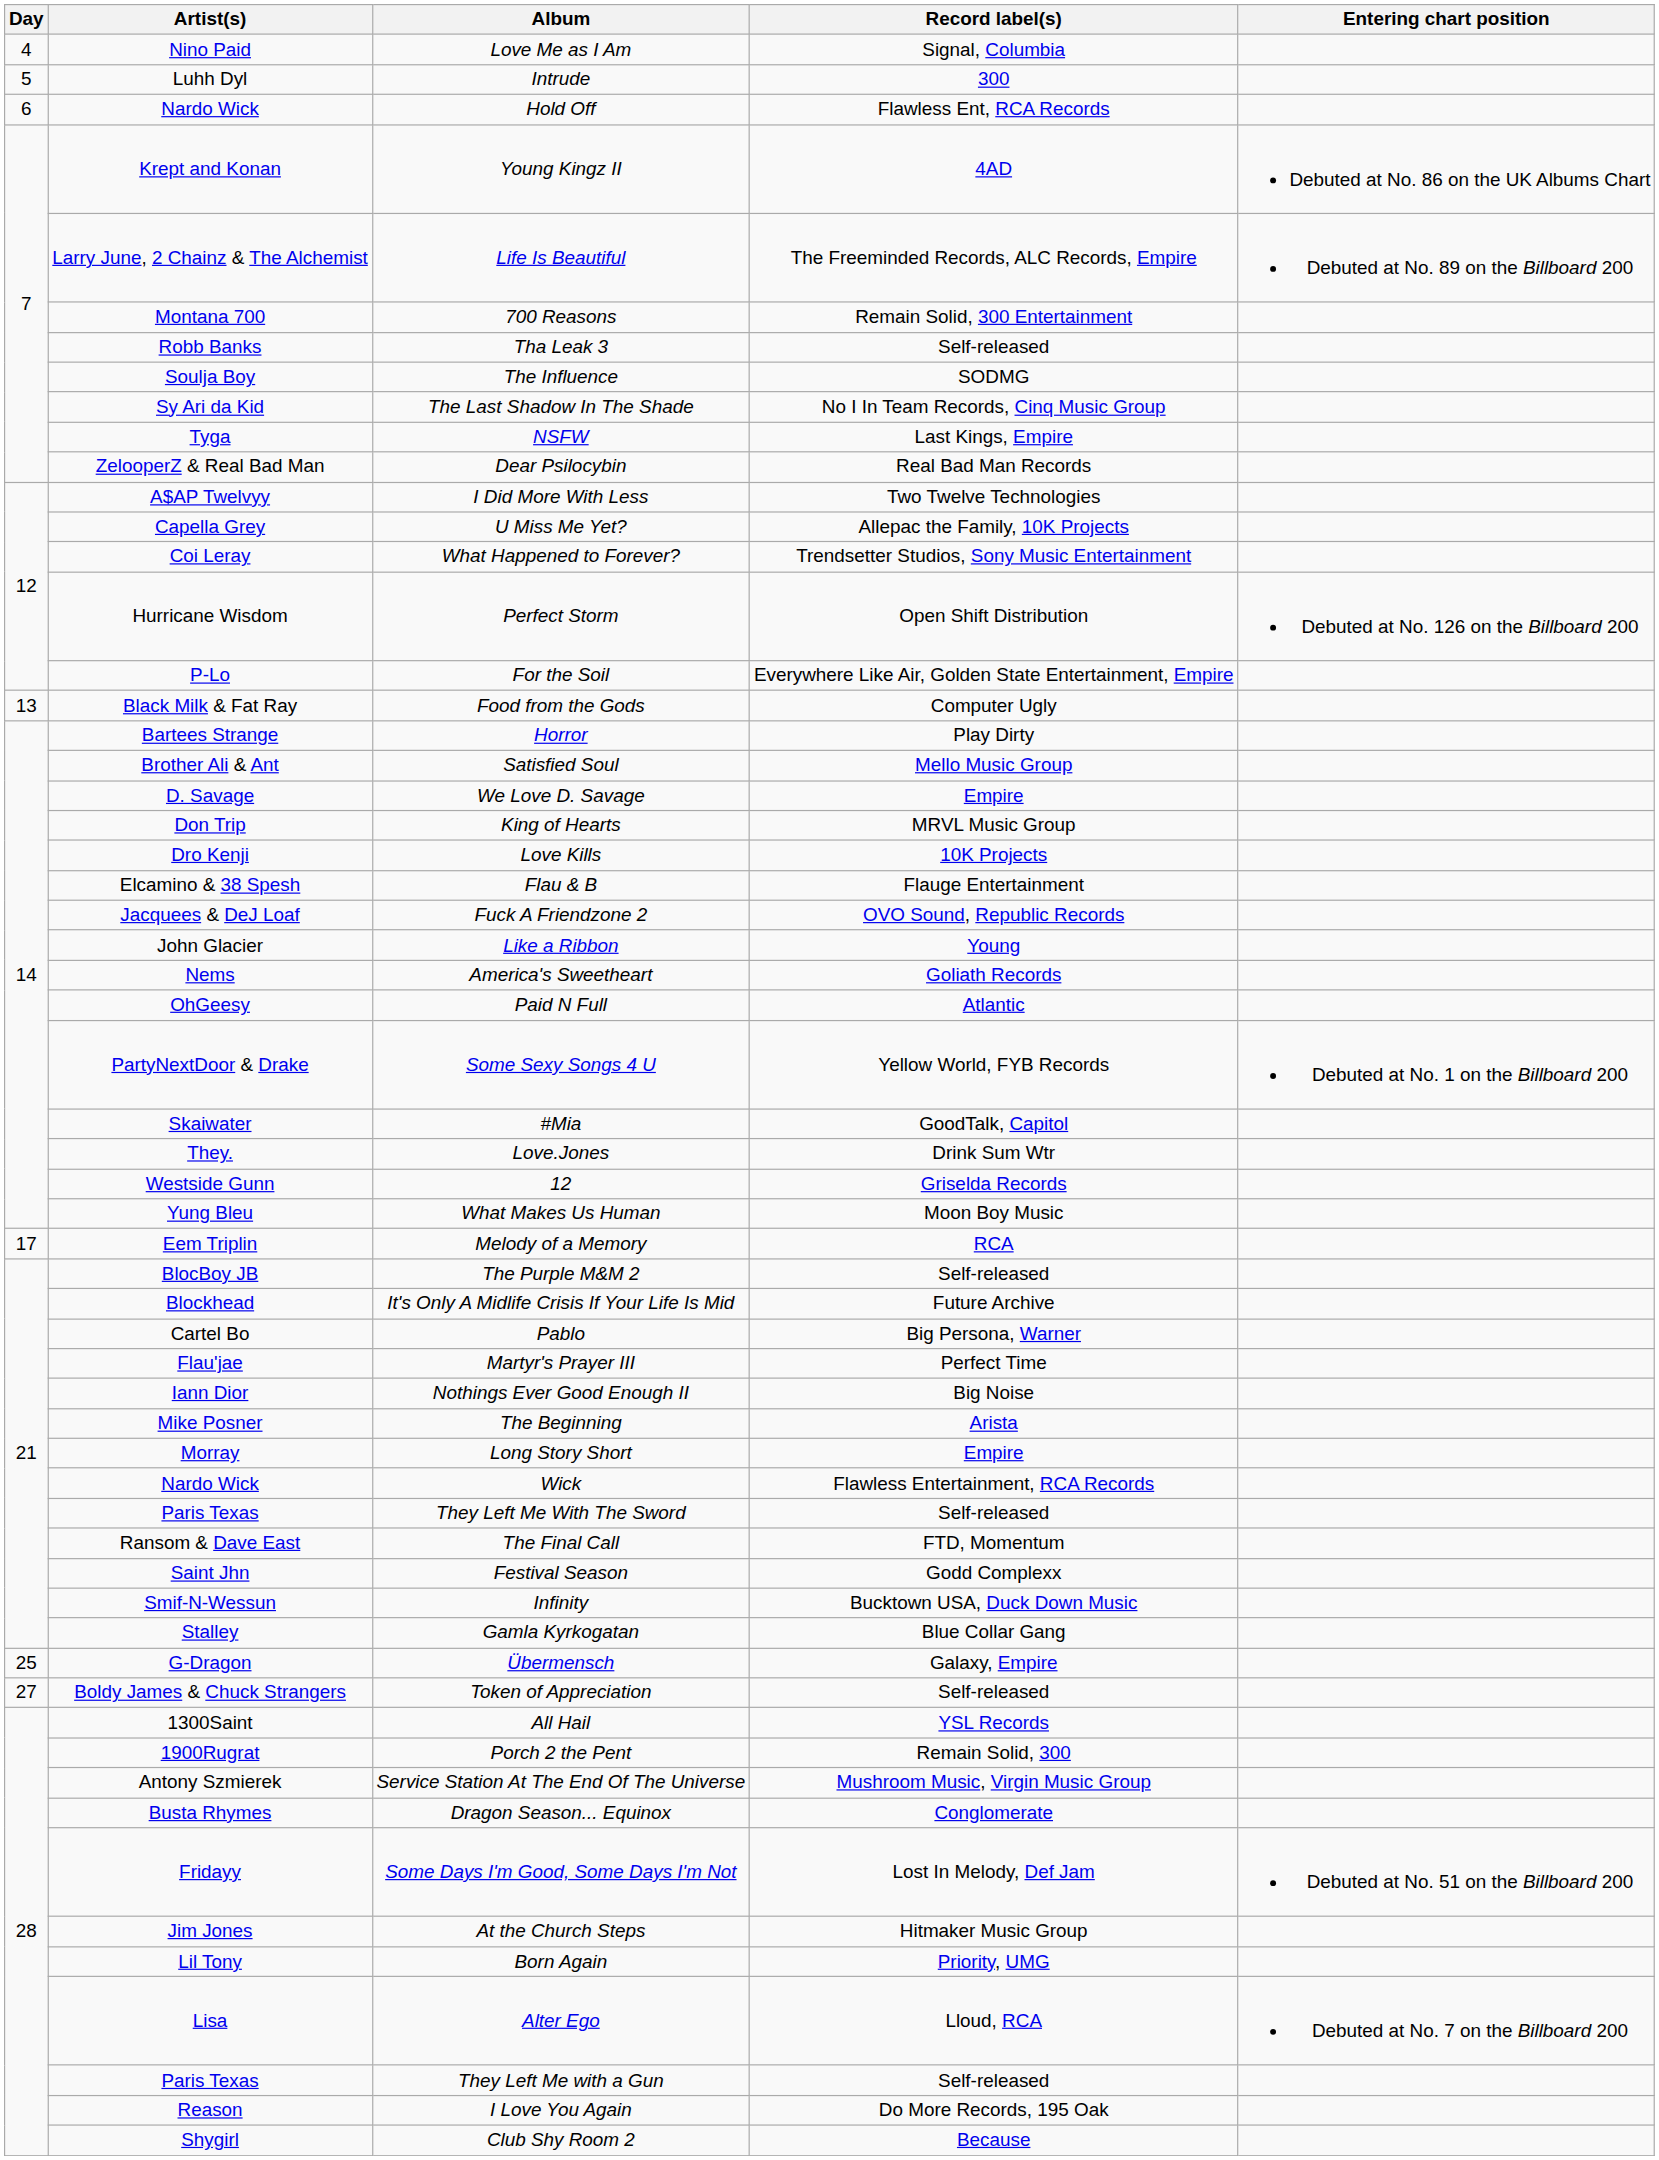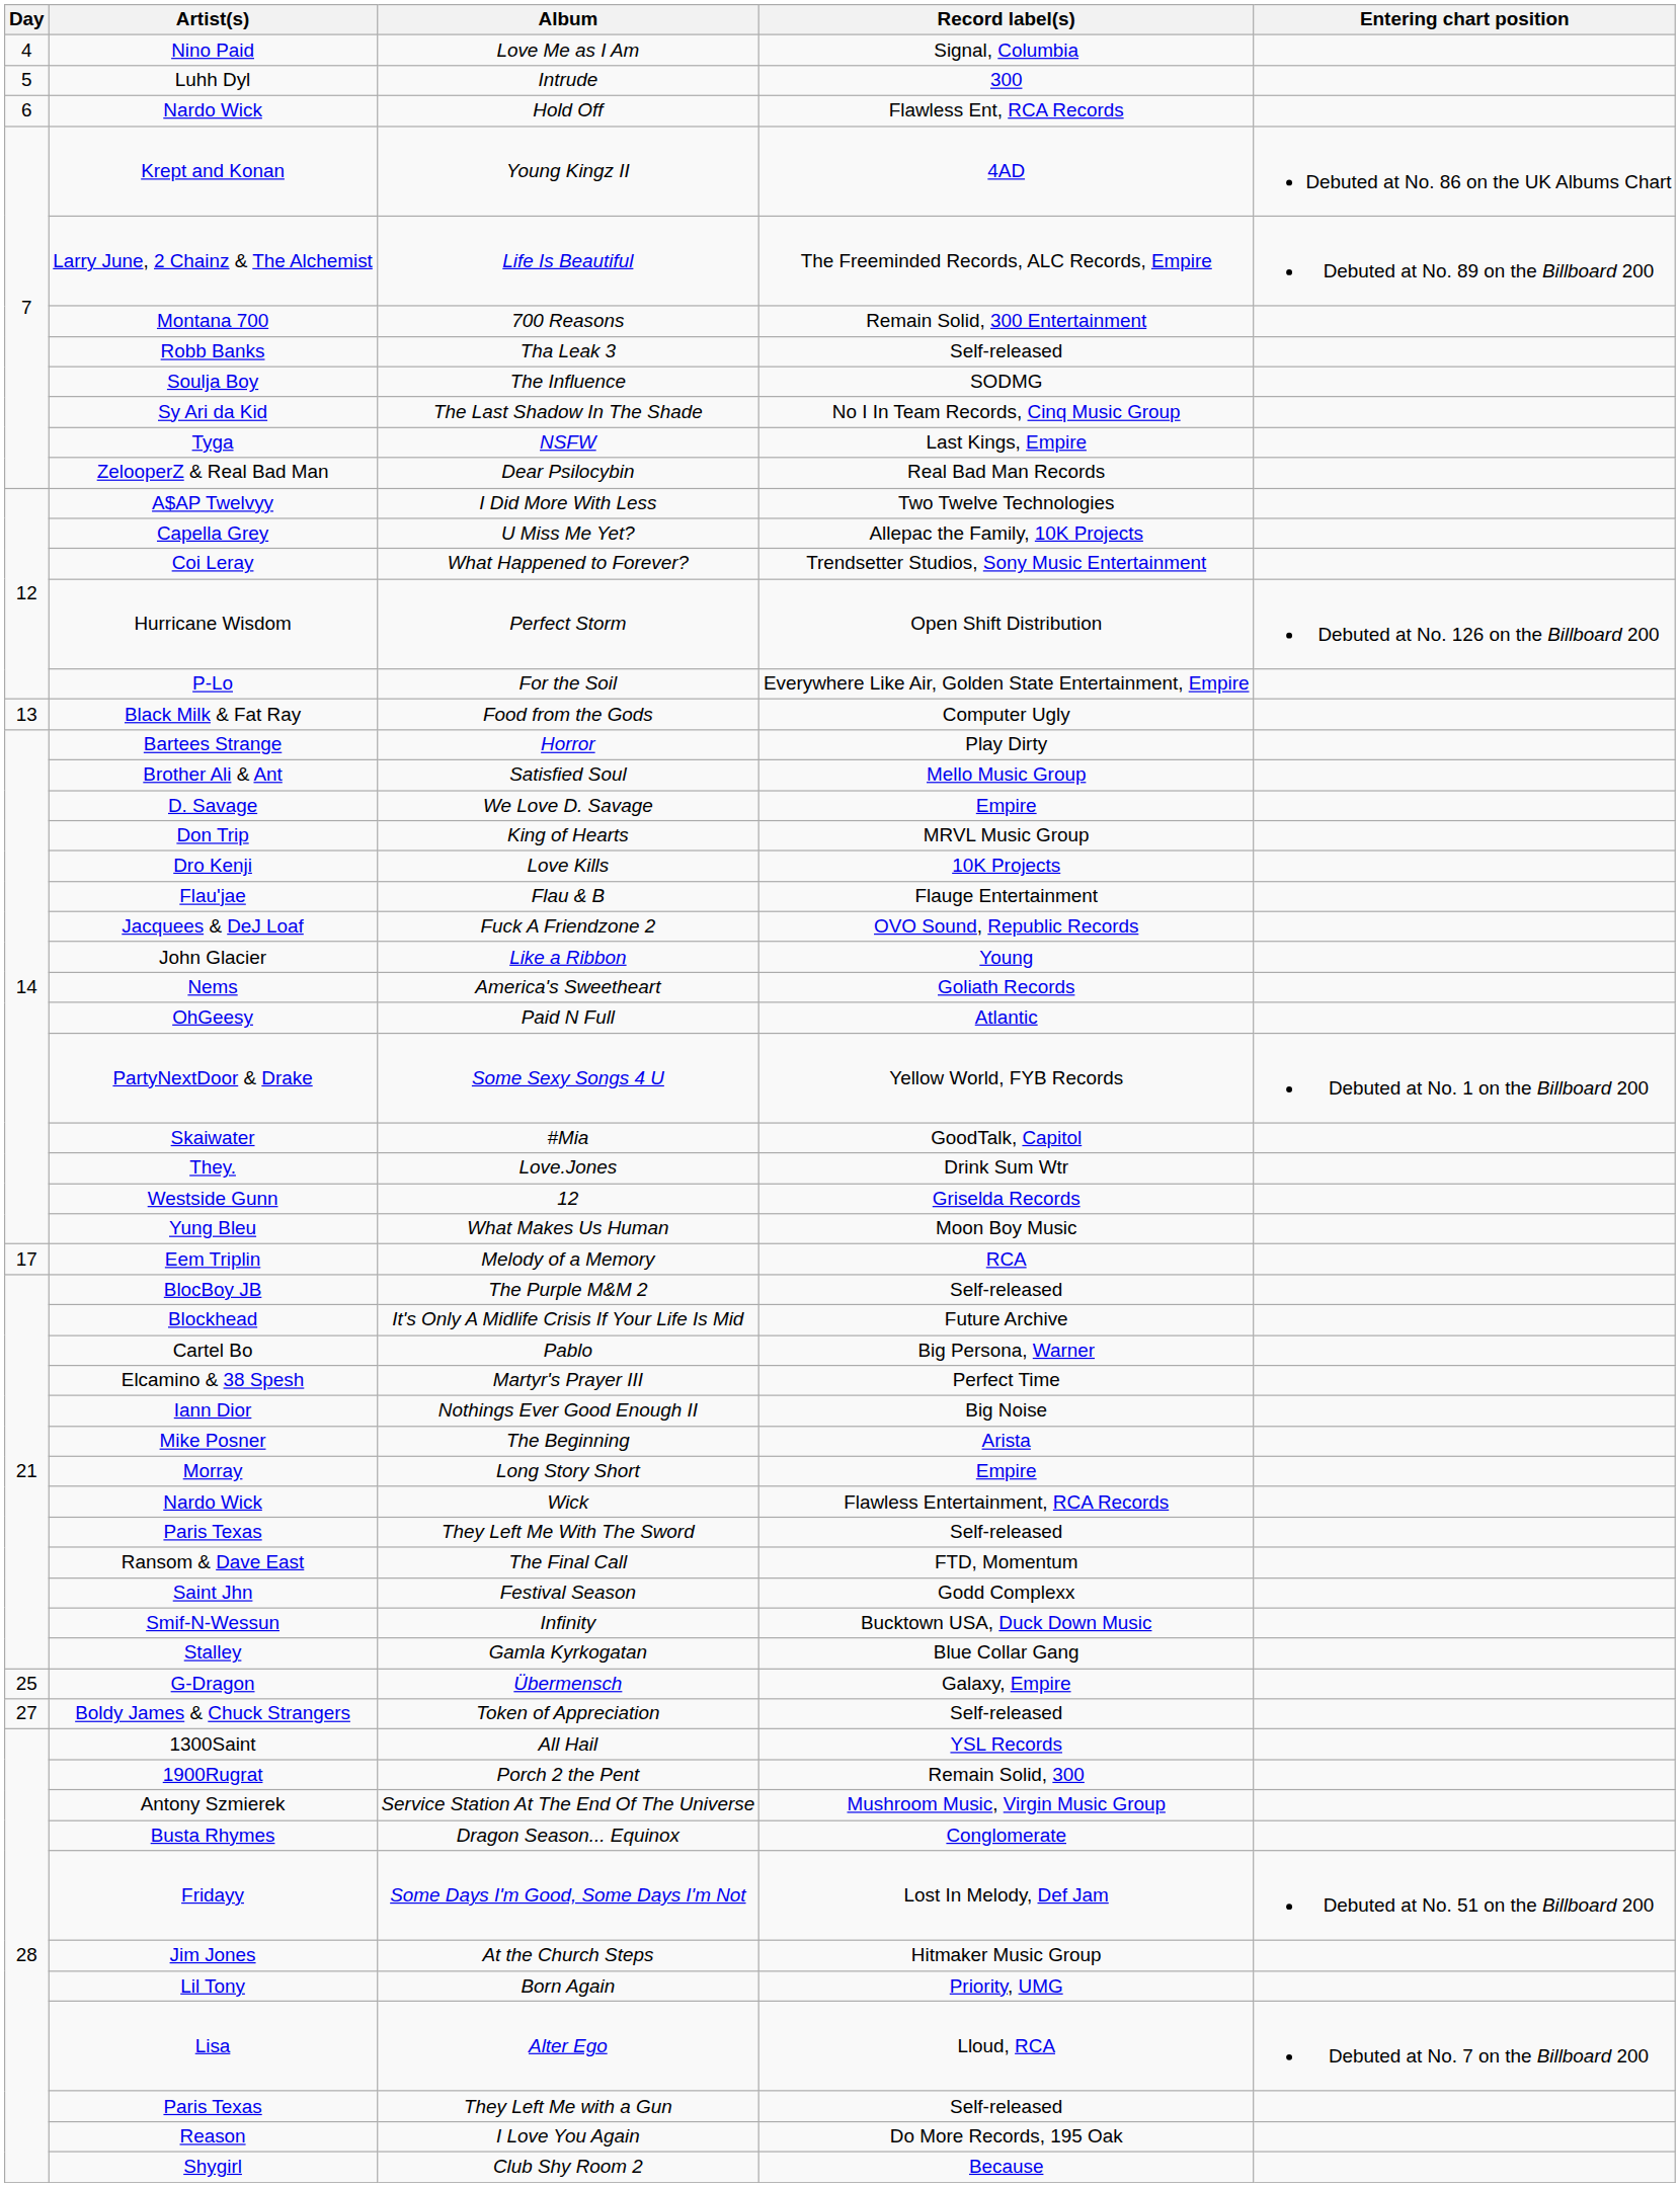 <table class="wikitable" style="text-align:center;">
 <tr>
 <th scope="col">Day</th>
 <th scope="col">Artist(s)</th>
 <th scope="col">Album</th>
 <th scope="col">Record label(s)</th>
 <th scope="col">Entering chart position</th>
 </tr>
 <tr>
 <td>4</td>
 <td><a href='#'>Nino Paid</a></td>
 <td><em>Love Me as I Am</em></td>
 <td>Signal, <a href='#'>Columbia</a></td>
 <td></td>
 </tr>
 <tr>
 <td>5</td>
 <td>Luhh Dyl</td>
 <td><em>Intrude</em></td>
 <td><a href='#'>300</a></td>
 <td></td>
 </tr>
 <tr>
 <td>6</td>
 <td><a href='#'>Nardo Wick</a></td>
 <td><em>Hold Off</em></td>
 <td>Flawless Ent, <a href='#'>RCA Records</a></td>
 <td></td>
 </tr>
 <tr>
 <td rowspan="8">7</td>
 <td><a href='#'>Krept and Konan</a></td>
 <td><em>Young Kingz II</em></td>
 <td><a href='#'>4AD</a></td>
 <td><br><ul><li>Debuted at No. 86 on the UK Albums Chart</li></ul></td>
 </tr>
 <tr>
 <td><a href='#'>Larry June</a>, <a href='#'>2 Chainz</a> & <a href='#'>The Alchemist</a></td>
 <td><em><a href='#'>Life Is Beautiful</a></em></td>
 <td>The Freeminded Records, ALC Records, <a href='#'>Empire</a></td>
 <td><br><ul><li>Debuted at No. 89 on the <em>Billboard</em> 200</li></ul></td>
 </tr>
 <tr>
 <td><a href='#'>Montana 700</a></td>
 <td><em>700 Reasons</em></td>
 <td>Remain Solid, <a href='#'>300 Entertainment</a></td>
 <td></td>
 </tr>
 <tr>
 <td><a href='#'>Robb Banks</a></td>
 <td><em>Tha Leak 3</em></td>
 <td>Self-released</td>
 <td></td>
 </tr>
 <tr>
 <td><a href='#'>Soulja Boy</a></td>
 <td><em>The Influence</em></td>
 <td>SODMG</td>
 <td></td>
 </tr>
 <tr>
 <td><a href='#'>Sy Ari da Kid</a></td>
 <td><em>The Last Shadow In The Shade</em></td>
 <td>No I In Team Records, <a href='#'>Cinq Music Group</a></td>
 <td></td>
 </tr>
 <tr>
 <td><a href='#'>Tyga</a></td>
 <td><em><a href='#'>NSFW</a></em></td>
 <td>Last Kings, <a href='#'>Empire</a></td>
 <td></td>
 </tr>
 <tr>
 <td><a href='#'>ZelooperZ</a> & Real Bad Man</td>
 <td><em>Dear Psilocybin</em></td>
 <td>Real Bad Man Records</td>
 <td></td>
 </tr>
 <tr>
 <td rowspan="5">12</td>
 <td><a href='#'>A$AP Twelvyy</a></td>
 <td><em>I Did More With Less</em></td>
 <td>Two Twelve Technologies</td>
 <td></td>
 </tr>
 <tr>
 <td><a href='#'>Capella Grey</a></td>
 <td><em>U Miss Me Yet?</em></td>
 <td>Allepac the Family, <a href='#'>10K Projects</a></td>
 <td></td>
 </tr>
 <tr>
 <td><a href='#'>Coi Leray</a></td>
 <td><em>What Happened to Forever?</em></td>
 <td>Trendsetter Studios, <a href='#'>Sony Music Entertainment</a></td>
 <td></td>
 </tr>
 <tr>
 <td>Hurricane Wisdom</td>
 <td><em>Perfect Storm</em></td>
 <td>Open Shift Distribution</td>
 <td><br><ul><li>Debuted at No. 126 on the <em>Billboard</em> 200</li></ul></td>
 </tr>
 <tr>
 <td><a href='#'>P-Lo</a></td>
 <td><em>For the Soil</em></td>
 <td>Everywhere Like Air, Golden State Entertainment, <a href='#'>Empire</a></td>
 <td></td>
 </tr>
 <tr>
 <td>13</td>
 <td><a href='#'>Black Milk</a> & Fat Ray</td>
 <td><em>Food from the Gods</em></td>
 <td>Computer Ugly</td>
 <td></td>
 </tr>
 <tr>
 <td rowspan="15">14</td>
 <td><a href='#'>Bartees Strange</a></td>
 <td><em><a href='#'>Horror</a></em></td>
 <td>Play Dirty</td>
 <td></td>
 </tr>
 <tr>
 <td><a href='#'>Brother Ali</a> & <a href='#'>Ant</a></td>
 <td><em>Satisfied Soul</em></td>
 <td><a href='#'>Mello Music Group</a></td>
 <td></td>
 </tr>
 <tr>
 <td><a href='#'>D. Savage</a></td>
 <td><em>We Love D. Savage</em></td>
 <td><a href='#'>Empire</a></td>
 <td></td>
 </tr>
 <tr>
 <td><a href='#'>Don Trip</a></td>
 <td><em>King of Hearts</em></td>
 <td>MRVL Music Group</td>
 <td></td>
 </tr>
 <tr>
 <td><a href='#'>Dro Kenji</a></td>
 <td><em>Love Kills</em></td>
 <td><a href='#'>10K Projects</a></td>
 <td></td>
 </tr>
 <tr>
-<td>Elcamino & <a href='#'>38 Spesh</a></td>
+<td><a href='#'>Flau'jae</a></td>
 <td><em>Flau & B</em></td>
 <td>Flauge Entertainment</td>
 <td></td>
 </tr>
 <tr>
 <td><a href='#'>Jacquees</a> & <a href='#'>DeJ Loaf</a></td>
 <td><em>Fuck A Friendzone 2</em></td>
 <td><a href='#'>OVO Sound</a>, <a href='#'>Republic Records</a></td>
 <td></td>
 </tr>
 <tr>
 <td>John Glacier</td>
 <td><em><a href='#'>Like a Ribbon</a></em></td>
 <td><a href='#'>Young</a></td>
 <td></td>
 </tr>
 <tr>
 <td><a href='#'>Nems</a></td>
 <td><em>America's Sweetheart</em></td>
 <td><a href='#'>Goliath Records</a></td>
 <td></td>
 </tr>
 <tr>
 <td><a href='#'>OhGeesy</a></td>
 <td><em>Paid N Full</em></td>
 <td><a href='#'>Atlantic</a></td>
 <td></td>
 </tr>
 <tr>
 <td><a href='#'>PartyNextDoor</a> & <a href='#'>Drake</a></td>
 <td><em><a href='#'>Some Sexy Songs 4 U</a></em></td>
 <td>Yellow World, FYB Records</td>
 <td><br><ul><li>Debuted at No. 1 on the <em>Billboard</em> 200</li></ul></td>
 </tr>
 <tr>
 <td><a href='#'>Skaiwater</a></td>
 <td><em>#Mia</em></td>
 <td>GoodTalk, <a href='#'>Capitol</a></td>
 <td></td>
 </tr>
 <tr>
 <td><a href='#'>They.</a></td>
 <td><em>Love.Jones</em></td>
 <td>Drink Sum Wtr</td>
 <td></td>
 </tr>
 <tr>
 <td><a href='#'>Westside Gunn</a></td>
 <td><em>12</em></td>
 <td><a href='#'>Griselda Records</a></td>
 <td></td>
 </tr>
 <tr>
 <td><a href='#'>Yung Bleu</a></td>
 <td><em>What Makes Us Human</em></td>
 <td>Moon Boy Music</td>
 <td></td>
 </tr>
 <tr>
 <td>17</td>
 <td><a href='#'>Eem Triplin</a></td>
 <td><em>Melody of a Memory</em></td>
 <td><a href='#'>RCA</a></td>
 <td></td>
 </tr>
 <tr>
 <td rowspan="13">21</td>
 <td><a href='#'>BlocBoy JB</a></td>
 <td><em>The Purple M&M 2</em></td>
 <td>Self-released</td>
 <td></td>
 </tr>
 <tr>
 <td><a href='#'>Blockhead</a></td>
 <td><em>It's Only A Midlife Crisis If Your Life Is Mid</em></td>
 <td>Future Archive</td>
 <td></td>
 </tr>
 <tr>
 <td>Cartel Bo</td>
 <td><em>Pablo</em></td>
 <td>Big Persona, <a href='#'>Warner</a></td>
 <td></td>
 </tr>
 <tr>
-<td><a href='#'>Flau'jae</a></td>
+<td>Elcamino & <a href='#'>38 Spesh</a></td>
 <td><em>Martyr's Prayer III</em></td>
 <td>Perfect Time</td>
 <td></td>
 </tr>
 <tr>
 <td><a href='#'>Iann Dior</a></td>
 <td><em>Nothings Ever Good Enough II</em></td>
 <td>Big Noise</td>
 <td></td>
 </tr>
 <tr>
 <td><a href='#'>Mike Posner</a></td>
 <td><em>The Beginning</em></td>
 <td><a href='#'>Arista</a></td>
 <td></td>
 </tr>
 <tr>
 <td><a href='#'>Morray</a></td>
 <td><em>Long Story Short</em></td>
 <td><a href='#'>Empire</a></td>
 <td></td>
 </tr>
 <tr>
 <td><a href='#'>Nardo Wick</a></td>
 <td><em>Wick</em></td>
 <td>Flawless Entertainment, <a href='#'>RCA Records</a></td>
 <td></td>
 </tr>
 <tr>
 <td><a href='#'>Paris Texas</a></td>
 <td><em>They Left Me With The Sword</em></td>
 <td>Self-released</td>
 <td></td>
 </tr>
 <tr>
 <td>Ransom & <a href='#'>Dave East</a></td>
 <td><em>The Final Call</em></td>
 <td>FTD, Momentum</td>
 <td></td>
 </tr>
 <tr>
 <td><a href='#'>Saint Jhn</a></td>
 <td><em>Festival Season</em></td>
 <td>Godd Complexx</td>
 <td></td>
 </tr>
 <tr>
 <td><a href='#'>Smif-N-Wessun</a></td>
 <td><em>Infinity</em></td>
 <td>Bucktown USA, <a href='#'>Duck Down Music</a></td>
 <td></td>
 </tr>
 <tr>
 <td><a href='#'>Stalley</a></td>
 <td><em>Gamla Kyrkogatan</em></td>
 <td>Blue Collar Gang</td>
 <td></td>
 </tr>
 <tr>
 <td>25</td>
 <td><a href='#'>G-Dragon</a></td>
 <td><em><a href='#'>Übermensch</a></em></td>
 <td>Galaxy, <a href='#'>Empire</a></td>
 <td></td>
 </tr>
 <tr>
 <td>27</td>
 <td><a href='#'>Boldy James</a> & <a href='#'>Chuck Strangers</a></td>
 <td><em>Token of Appreciation</em></td>
 <td>Self-released</td>
 <td></td>
 </tr>
 <tr>
 <td rowspan="11">28</td>
 <td>1300Saint</td>
 <td><em>All Hail</em></td>
 <td><a href='#'>YSL Records</a></td>
 <td></td>
 </tr>
 <tr>
 <td><a href='#'>1900Rugrat</a></td>
 <td><em>Porch 2 the Pent</em></td>
 <td>Remain Solid, <a href='#'>300</a></td>
 <td></td>
 </tr>
 <tr>
 <td>Antony Szmierek</td>
 <td><em>Service Station At The End Of The Universe</em></td>
 <td><a href='#'>Mushroom Music</a>, <a href='#'>Virgin Music Group</a></td>
 <td></td>
 </tr>
 <tr>
 <td><a href='#'>Busta Rhymes</a></td>
 <td><em>Dragon Season... Equinox</em></td>
 <td><a href='#'>Conglomerate</a></td>
 <td></td>
 </tr>
 <tr>
 <td><a href='#'>Fridayy</a></td>
 <td><em><a href='#'>Some Days I'm Good, Some Days I'm Not</a></em></td>
 <td>Lost In Melody, <a href='#'>Def Jam</a></td>
 <td><br><ul><li>Debuted at No. 51 on the <em>Billboard</em> 200</li></ul></td>
 </tr>
 <tr>
 <td><a href='#'>Jim Jones</a></td>
 <td><em>At the Church Steps</em></td>
 <td>Hitmaker Music Group</td>
 <td></td>
 </tr>
 <tr>
 <td><a href='#'>Lil Tony</a></td>
 <td><em>Born Again</em></td>
 <td><a href='#'>Priority</a>, <a href='#'>UMG</a></td>
 <td></td>
 </tr>
 <tr>
 <td><a href='#'>Lisa</a></td>
 <td><em><a href='#'>Alter Ego</a></em></td>
 <td>Lloud, <a href='#'>RCA</a></td>
 <td><br><ul><li>Debuted at No. 7 on the <em>Billboard</em> 200</li></ul></td>
 </tr>
 <tr>
 <td><a href='#'>Paris Texas</a></td>
 <td><em>They Left Me with a Gun</em></td>
 <td>Self-released</td>
 <td></td>
 </tr>
 <tr>
 <td><a href='#'>Reason</a></td>
 <td><em>I Love You Again</em></td>
 <td>Do More Records, 195 Oak</td>
 <td></td>
 </tr>
 <tr>
 <td><a href='#'>Shygirl</a></td>
 <td><em>Club Shy Room 2</em></td>
 <td><a href='#'>Because</a></td>
 <td></td>
 </tr>
 </table>
